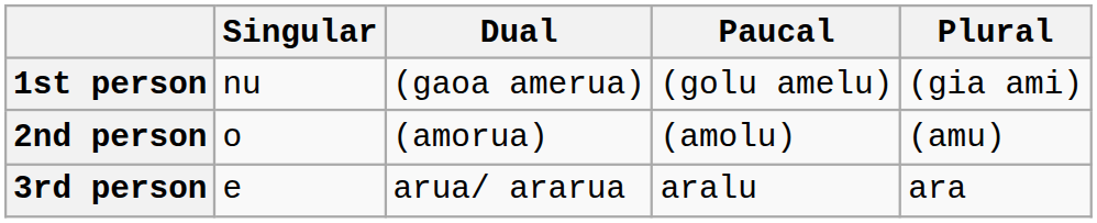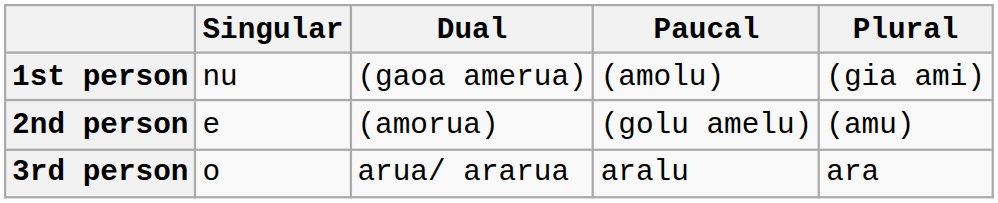 <table class="wikitable">
 <tr>
 <th></th>
 <th>Singular</th>
 <th>Dual</th>
 <th>Paucal</th>
 <th>Plural</th>
 </tr>
 <tr>
 <th>1st person</th>
 <td>nu</td>
 <td>(gaoa amerua)</td>
-<td>(golu amelu)</td>
+<td>(amolu)</td>
 <td>(gia ami)</td>
 </tr>
 <tr>
 <th>2nd person</th>
-<td>o</td>
+<td>e</td>
 <td>(amorua)</td>
-<td>(amolu)</td>
+<td>(golu amelu)</td>
 <td>(amu)</td>
 </tr>
 <tr>
 <th>3rd person</th>
-<td>e</td>
+<td>o</td>
 <td>arua/ ararua</td>
 <td>aralu</td>
 <td>ara</td>
 </tr>
 </table>
